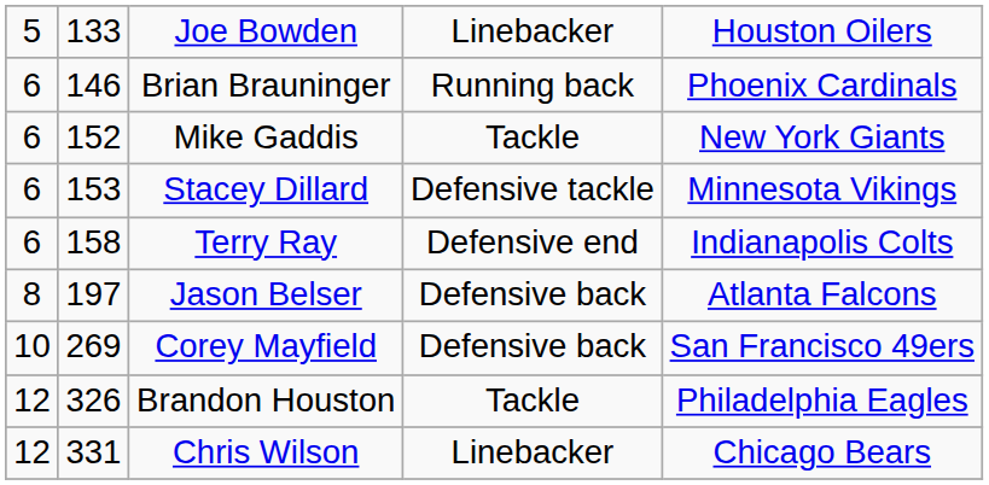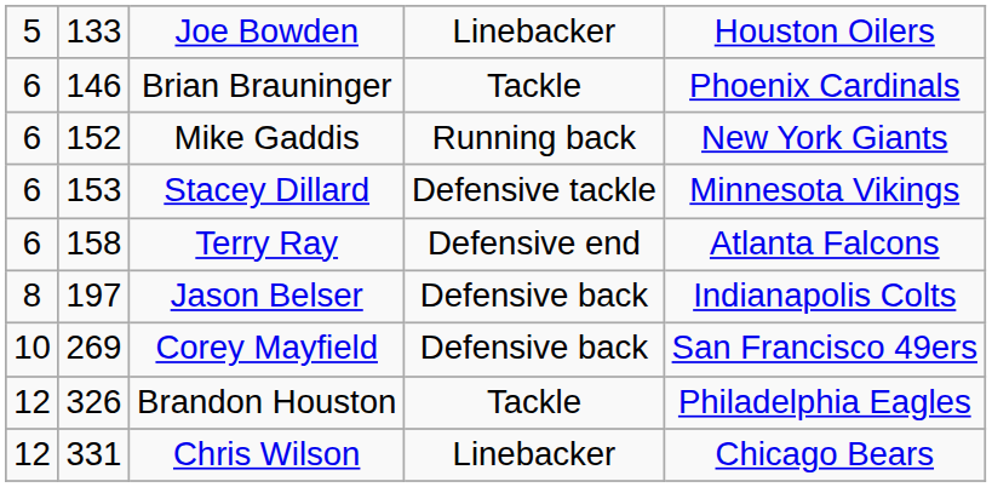 <table class="wikitable" style="text-align:center">
 <tr>
 <td>5</td>
 <td>133</td>
 <td><a href='#'>Joe Bowden</a></td>
 <td>Linebacker</td>
 <td><a href='#'>Houston Oilers</a></td>
 </tr>
 <tr>
 <td>6</td>
 <td>146</td>
 <td>Brian Brauninger</td>
-<td>Running back</td>
+<td>Tackle</td>
 <td><a href='#'>Phoenix Cardinals</a></td>
 </tr>
 <tr>
 <td>6</td>
 <td>152</td>
 <td>Mike Gaddis</td>
-<td>Tackle</td>
+<td>Running back</td>
 <td><a href='#'>New York Giants</a></td>
 </tr>
 <tr>
 <td>6</td>
 <td>153</td>
 <td><a href='#'>Stacey Dillard</a></td>
 <td>Defensive tackle</td>
 <td><a href='#'>Minnesota Vikings</a></td>
 </tr>
 <tr>
 <td>6</td>
 <td>158</td>
 <td><a href='#'>Terry Ray</a></td>
 <td>Defensive end</td>
-<td><a href='#'>Indianapolis Colts</a></td>
+<td><a href='#'>Atlanta Falcons</a></td>
 </tr>
 <tr>
 <td>8</td>
 <td>197</td>
 <td><a href='#'>Jason Belser</a></td>
 <td>Defensive back</td>
-<td><a href='#'>Atlanta Falcons</a></td>
+<td><a href='#'>Indianapolis Colts</a></td>
 </tr>
 <tr>
 <td>10</td>
 <td>269</td>
 <td><a href='#'>Corey Mayfield</a></td>
 <td>Defensive back</td>
 <td><a href='#'>San Francisco 49ers</a></td>
 </tr>
 <tr>
 <td>12</td>
 <td>326</td>
 <td>Brandon Houston</td>
 <td>Tackle</td>
 <td><a href='#'>Philadelphia Eagles</a></td>
 </tr>
 <tr>
 <td>12</td>
 <td>331</td>
 <td><a href='#'>Chris Wilson</a></td>
 <td>Linebacker</td>
 <td><a href='#'>Chicago Bears</a></td>
 </tr>
 </table>
